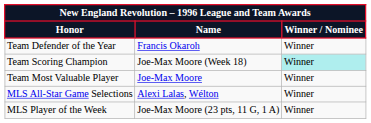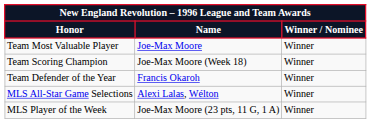 <table class="wikitable">
 <tr>
 <th colspan="3" style="background:#0c1527; color:#fff; border:2px solid #e20e2a; text-align: center; font-weight:bold;">New England Revolution – 1996 League and Team Awards</th>
 </tr>
 <tr>
 <th style="background:#0c1527; color:#fff; border:2px solid #e20e2a;" scope="col">Honor</th>
 <th style="background:#0c1527; color:#fff; border:2px solid #e20e2a;" scope="col">Name</th>
 <th style="background:#0c1527; color:#fff; border:2px solid #e20e2a;" scope="col">Winner / Nominee</th>
 </tr>
 <tr>
-<td>Team Defender of the Year</td>
-<td><a href='#'>Francis Okaroh</a></td>
+<td>Team Most Valuable Player</td>
+<td><a href='#'>Joe-Max Moore</a></td>
 <td>Winner</td>
 </tr>
 <tr>
 <td>Team Scoring Champion</td>
 <td>Joe-Max Moore (Week 18)</td>
-<td style="background: paleturquoise;">Winner</td>
+<td>Winner</td>
 </tr>
 <tr>
-<td>Team Most Valuable Player</td>
-<td><a href='#'>Joe-Max Moore</a></td>
+<td>Team Defender of the Year</td>
+<td><a href='#'>Francis Okaroh</a></td>
 <td>Winner</td>
 </tr>
 <tr>
 <td><a href='#'>MLS All-Star Game</a> Selections</td>
 <td><a href='#'>Alexi Lalas</a>, <a href='#'>Wélton</a></td>
 <td>Winner</td>
 </tr>
 <tr>
 <td>MLS Player of the Week</td>
 <td>Joe-Max Moore (23 pts, 11 G, 1 A)</td>
 <td>Winner</td>
 </tr>
 </table>
